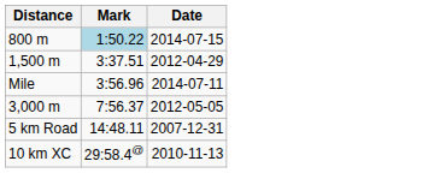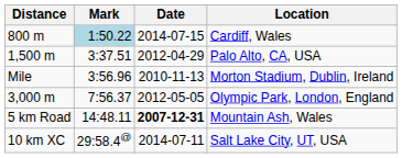 <table class="wikitable">
 <tr>
 <th>Distance</th>
 <th>Mark</th>
 <th>Date</th>
+<th>Location</th>
 </tr>
 <tr>
 <td>800 m</td>
 <td align=right style="background: lightblue;">1:50.22</td>
 <td align=right>2014-07-15</td>
+<td><a href='#'>Cardiff</a>, Wales</td>
 </tr>
 <tr>
 <td>1,500 m</td>
 <td align=right>3:37.51</td>
 <td align=right>2012-04-29</td>
+<td><a href='#'>Palo Alto</a>, <a href='#'>CA</a>, USA</td>
 </tr>
 <tr>
 <td>Mile</td>
 <td align=right>3:56.96</td>
-<td align=right>2014-07-11</td>
+<td align=right>2010-11-13</td>
+<td><a href='#'>Morton Stadium</a>, <a href='#'>Dublin</a>, Ireland</td>
 </tr>
 <tr>
 <td>3,000 m</td>
 <td align=right>7:56.37</td>
 <td align=right>2012-05-05</td>
+<td><a href='#'>Olympic Park</a>, <a href='#'>London</a>, England</td>
 </tr>
 <tr>
 <td>5 km Road</td>
 <td align=right>14:48.11</td>
-<td align=right>2007-12-31</td>
+<td align=right><strong>2007-12-31</strong></td>
+<td><a href='#'>Mountain Ash</a>, Wales</td>
 </tr>
 <tr>
 <td>10 km XC</td>
 <td align=right>29:58.4<sup>@</sup></td>
-<td align=right>2010-11-13</td>
+<td align=right>2014-07-11</td>
+<td><a href='#'>Salt Lake City</a>, <a href='#'>UT</a>, USA</td>
 </tr>
 </table>
